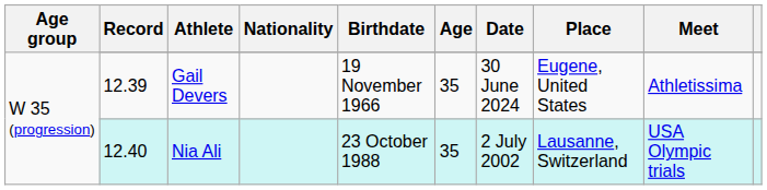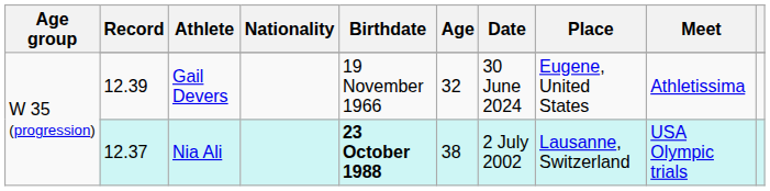 <table class="wikitable" style="font-size:90%; width: 100%;">
 <tr>
 <th>Age group</th>
 <th>Record</th>
 <th>Athlete</th>
 <th>Nationality</th>
 <th>Birthdate</th>
 <th>Age</th>
 <th>Date</th>
 <th>Place</th>
 <th>Meet</th>
 <th></th>
 </tr>
 <tr>
 <td rowspan=3>W 35 <br><small>(<a href='#'>progression</a>)</small></td>
 </tr>
 <tr>
 <td>12.39 </td>
 <td><a href='#'>Gail Devers</a></td>
 <td></td>
 <td>19 November 1966</td>
-<td>35</td>
+<td>32</td>
 <td>30 June 2024</td>
 <td><a href='#'>Eugene</a>, United States</td>
 <td><a href='#'>Athletissima</a></td>
 <td></td>
 </tr>
 <tr style="background:#cef6f5;">
-<td>12.40 </td>
+<td>12.37 </td>
 <td><a href='#'>Nia Ali</a></td>
 <td></td>
-<td>23 October 1988</td>
-<td>35</td>
+<td><strong>23 October 1988</strong></td>
+<td>38</td>
 <td>2 July 2002</td>
 <td><a href='#'>Lausanne</a>, Switzerland</td>
 <td><a href='#'>USA Olympic trials</a></td>
 <td></td>
 </tr>
 </table>
